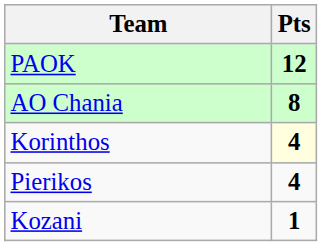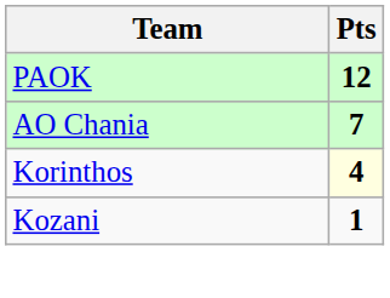 <table class="wikitable" style="text-align: center;">
 <tr>
 <th width=165>Team</th>
 <th width=20>Pts</th>
 </tr>
 <tr bgcolor="#ccffcc">
 <td align=left><a href='#'>PAOK</a></td>
 <td><strong>12</strong></td>
 </tr>
 <tr bgcolor="#ccffcc">
 <td align=left><a href='#'>AO Chania</a></td>
-<td><strong>8</strong></td>
+<td><strong>7</strong></td>
 </tr>
 <tr>
 <td align=left><a href='#'>Korinthos</a></td>
 <td style="background: lightyellow;"><strong>4</strong></td>
 </tr>
 <tr>
-<td align=left><a href='#'>Pierikos</a></td>
-<td><strong>4</strong></td>
-</tr>
-<tr>
 <td align=left><a href='#'>Kozani</a></td>
 <td><strong>1</strong></td>
 </tr>
 </table>
